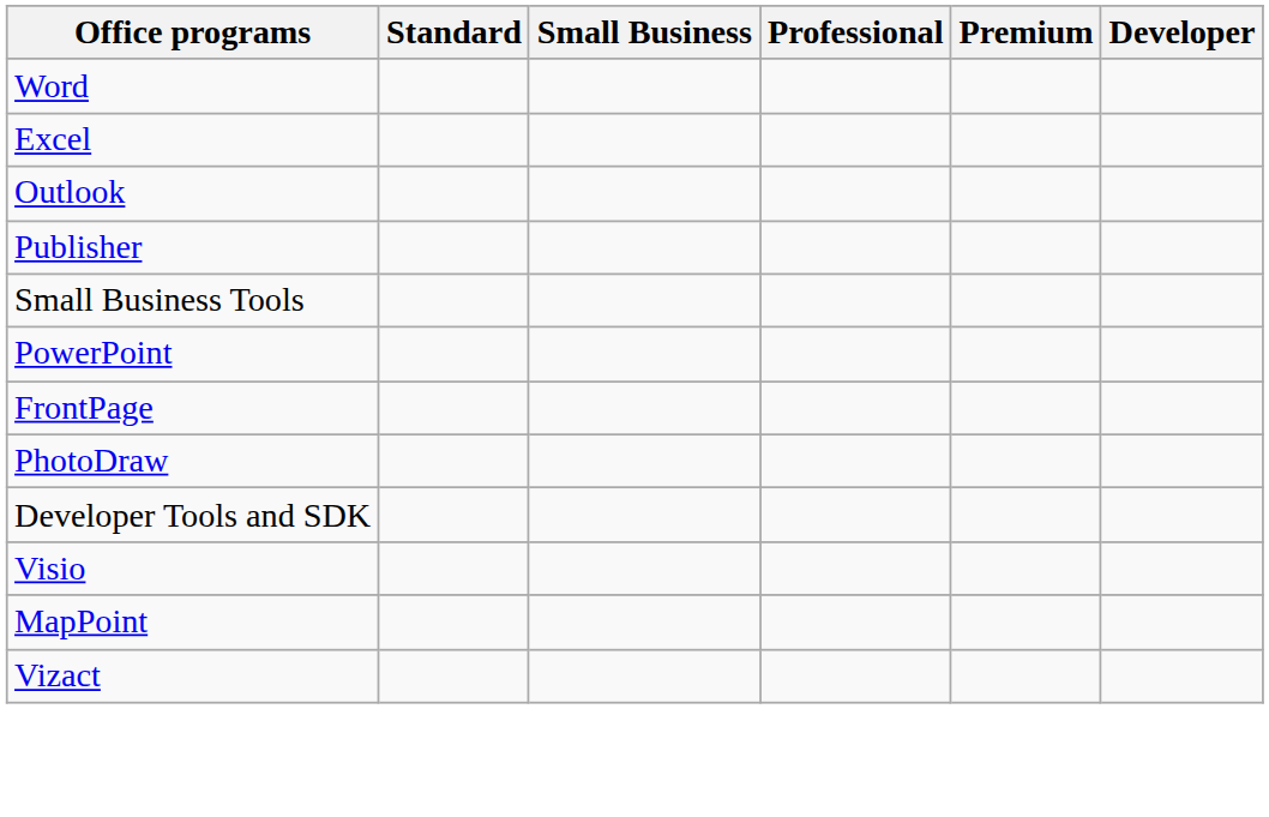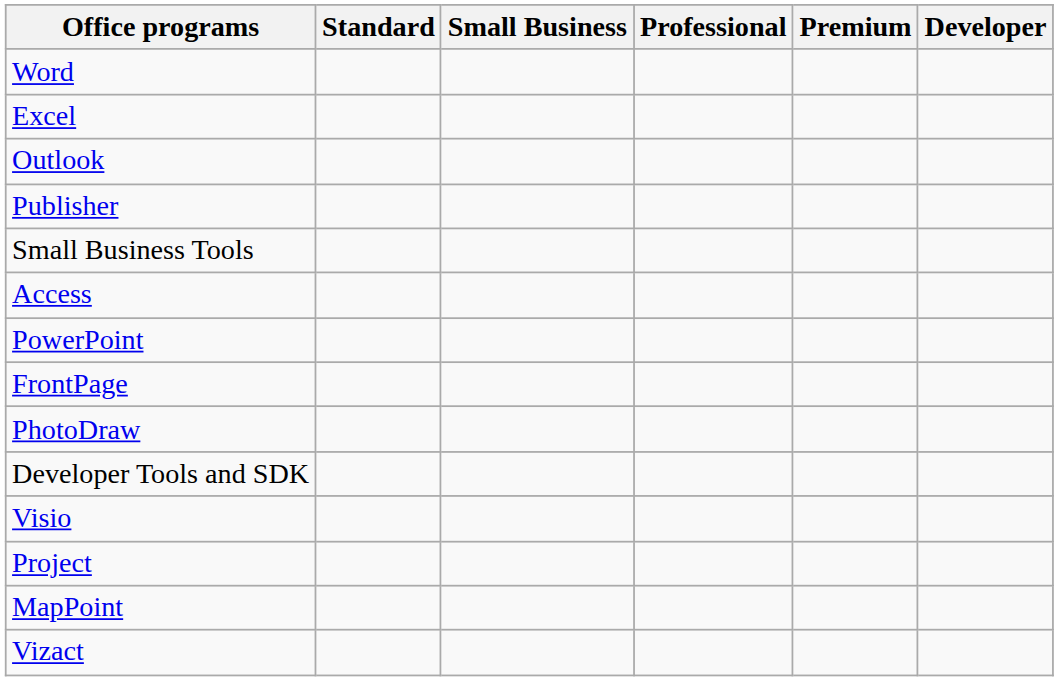 <table class="wikitable" style="margin:auto">
 <tr>
 <th>Office programs</th>
 <th>Standard</th>
 <th>Small Business</th>
 <th>Professional</th>
 <th>Premium</th>
 <th>Developer</th>
 </tr>
 <tr>
 <td><a href='#'>Word</a></td>
 <td></td>
 <td></td>
 <td></td>
 <td></td>
 <td></td>
 </tr>
 <tr>
 <td><a href='#'>Excel</a></td>
 <td></td>
 <td></td>
 <td></td>
 <td></td>
 <td></td>
 </tr>
 <tr>
 <td><a href='#'>Outlook</a></td>
 <td></td>
 <td></td>
 <td></td>
 <td></td>
 <td></td>
 </tr>
 <tr>
 <td><a href='#'>Publisher</a></td>
 <td></td>
 <td></td>
 <td></td>
 <td></td>
 <td></td>
 </tr>
 <tr>
 <td>Small Business Tools</td>
 <td></td>
 <td></td>
 <td></td>
 <td></td>
 <td></td>
 </tr>
 <tr>
+<td><a href='#'>Access</a></td>
+<td></td>
+<td></td>
+<td></td>
+<td></td>
+<td></td>
+</tr>
+<tr>
 <td><a href='#'>PowerPoint</a></td>
 <td></td>
 <td></td>
 <td></td>
 <td></td>
 <td></td>
 </tr>
 <tr>
 <td><a href='#'>FrontPage</a></td>
 <td></td>
 <td></td>
 <td></td>
 <td></td>
 <td></td>
 </tr>
 <tr>
 <td><a href='#'>PhotoDraw</a></td>
 <td></td>
 <td></td>
 <td></td>
 <td></td>
 <td></td>
 </tr>
 <tr>
 <td>Developer Tools and SDK</td>
 <td></td>
 <td></td>
 <td></td>
 <td></td>
 <td></td>
 </tr>
 <tr>
 <td><a href='#'>Visio</a></td>
 <td></td>
 <td></td>
 <td></td>
 <td></td>
 <td></td>
 </tr>
 <tr>
+<td><a href='#'>Project</a></td>
+<td></td>
+<td></td>
+<td></td>
+<td></td>
+<td></td>
+</tr>
+<tr>
 <td><a href='#'>MapPoint</a></td>
 <td></td>
 <td></td>
 <td></td>
 <td></td>
 <td></td>
 </tr>
 <tr>
 <td><a href='#'>Vizact</a></td>
 <td></td>
 <td></td>
 <td></td>
 <td></td>
 <td></td>
 </tr>
 </table>
